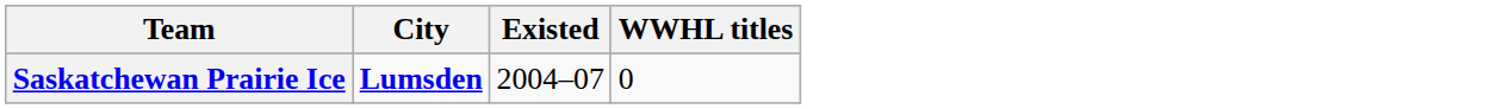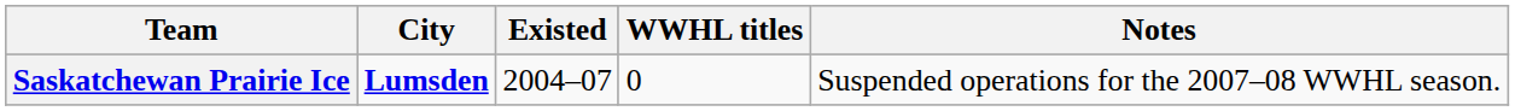 <table class="wikitable plainrowheaders">
 <tr>
 <th scope="col">Team</th>
 <th scope="col">City</th>
 <th scope="col">Existed</th>
 <th scope="col">WWHL titles</th>
+<th scope="col">Notes</th>
 </tr>
 <tr>
 <th scope="row"><a href='#'>Saskatchewan Prairie Ice</a></th>
 <td><strong><a href='#'>Lumsden</a></strong></td>
 <td>2004–07</td>
 <td>0</td>
+<td>Suspended operations for the 2007–08 WWHL season.</td>
 </tr>
 </table>
